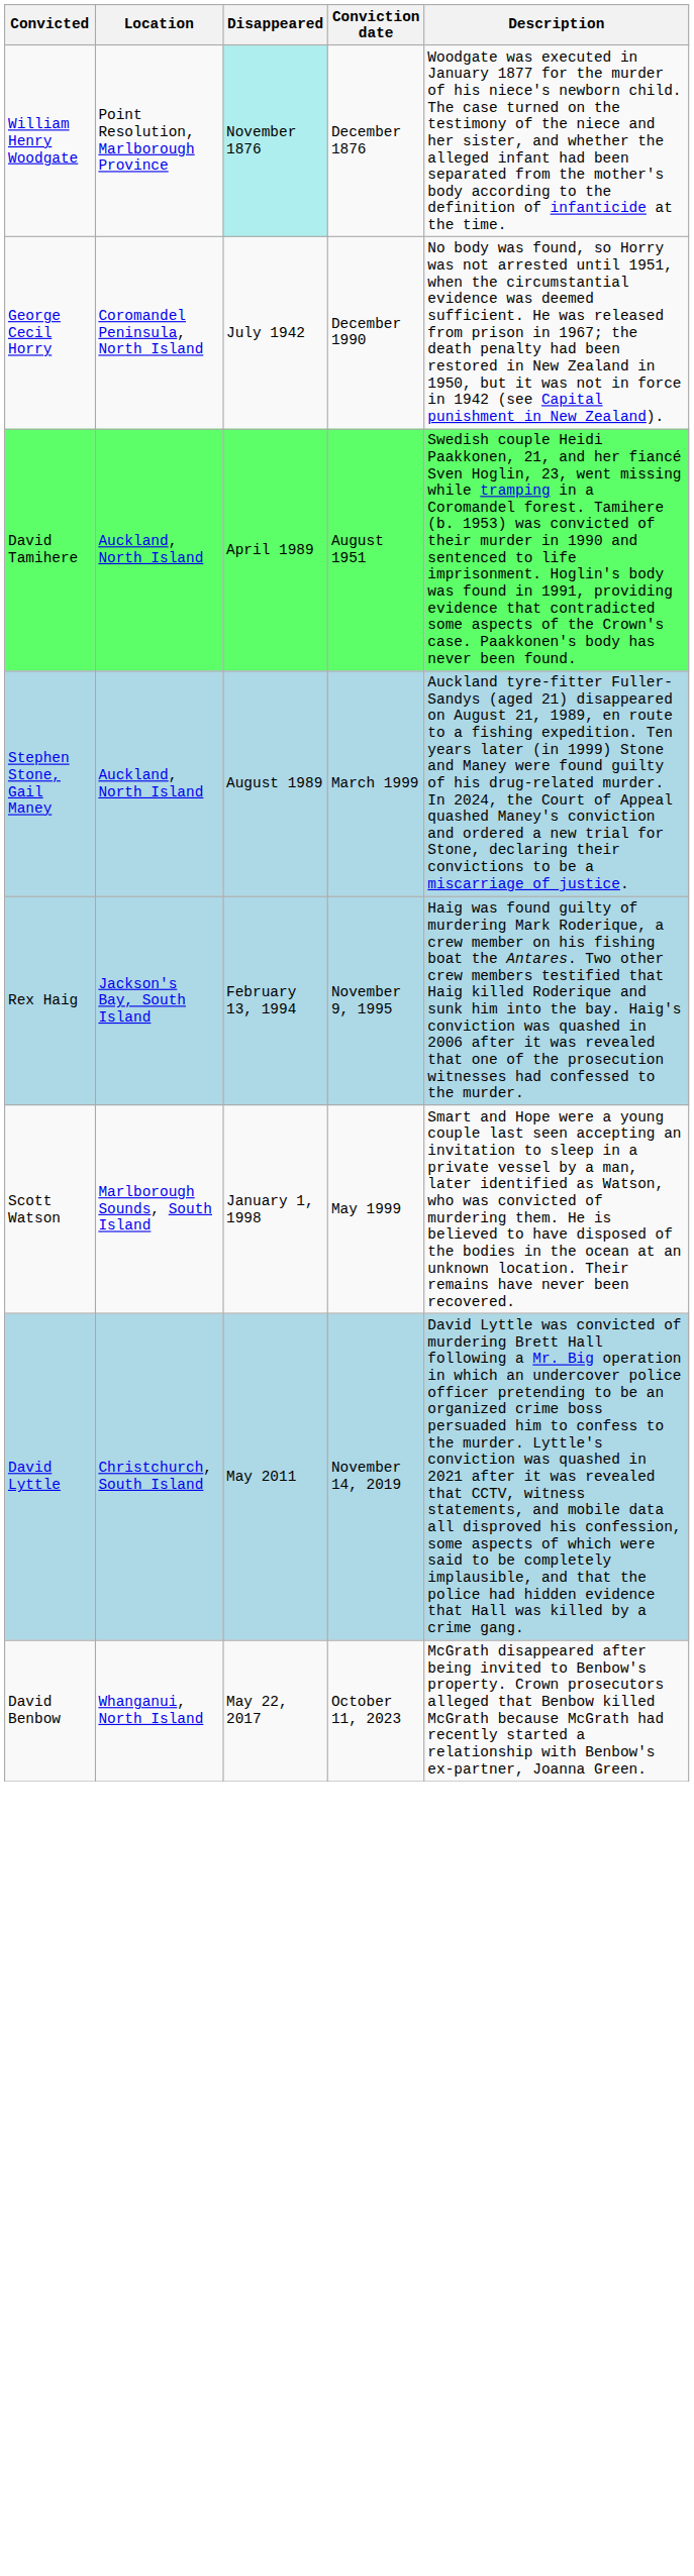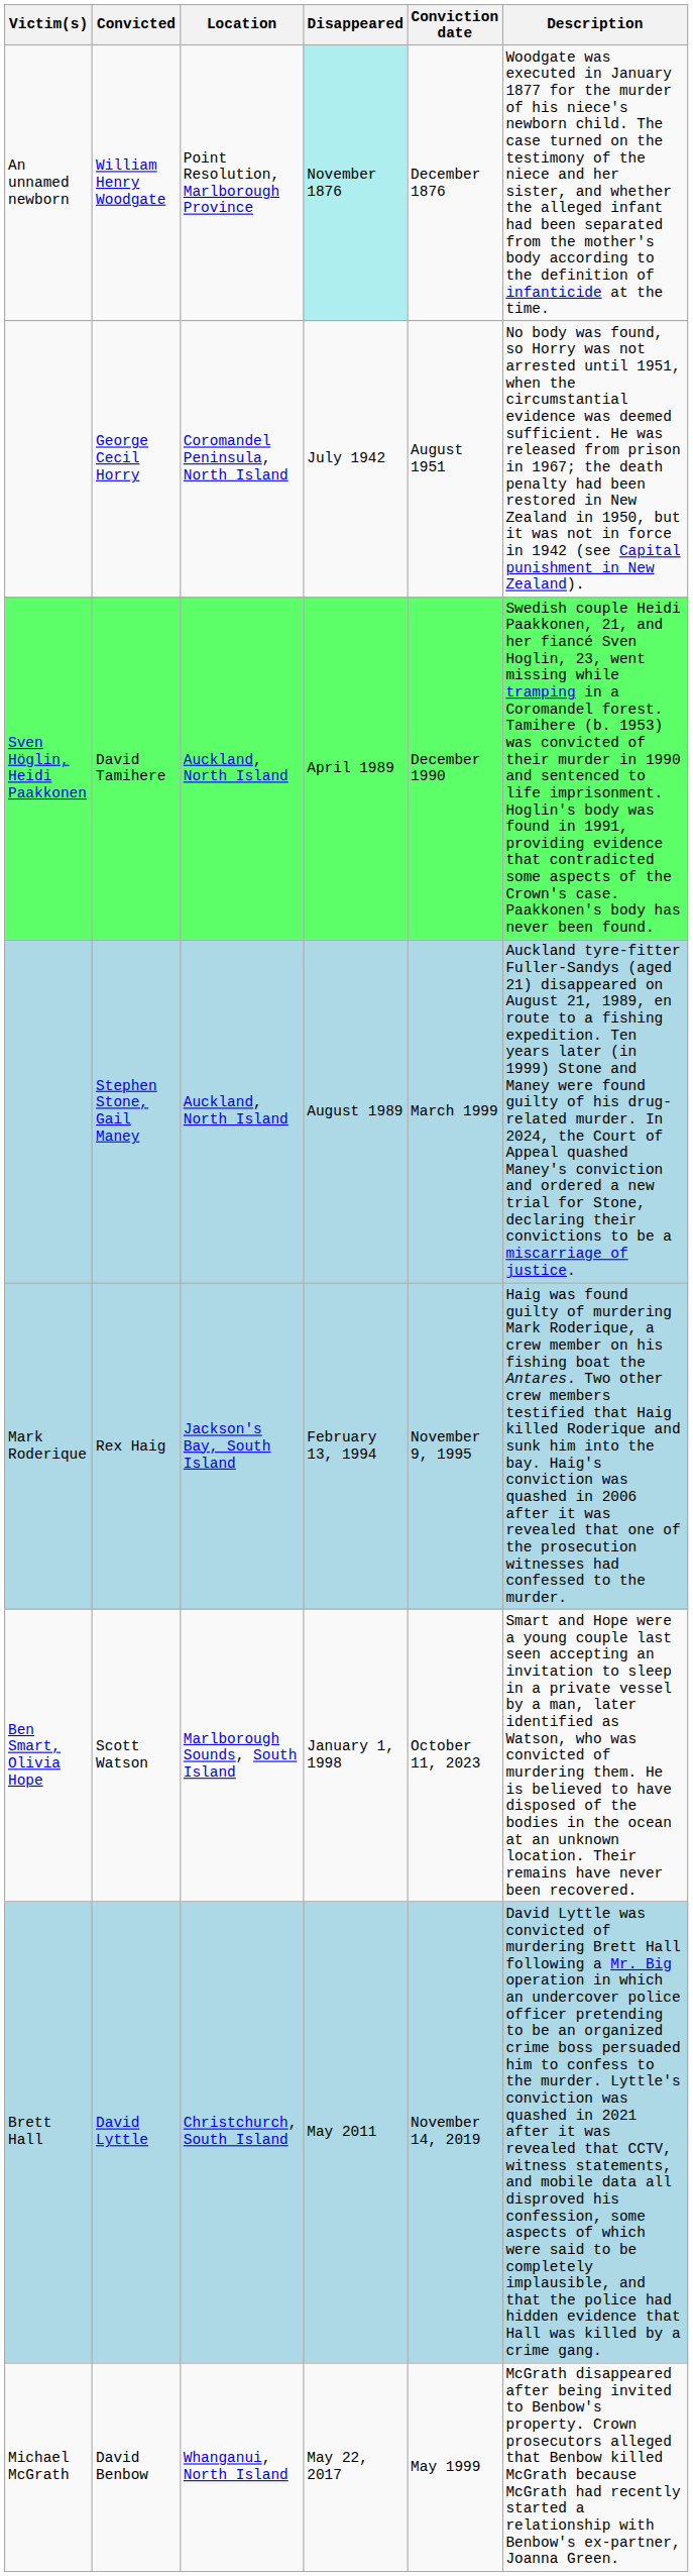 <table class="wikitable sortable">
 <tr>
+<th scope="col">Victim(s)</th>
 <th scope="col">Convicted</th>
 <th scope="col">Location</th>
 <th scope="col">Disappeared</th>
 <th scope="col">Conviction date</th>
 <th scope="col">Description</th>
 </tr>
 <tr>
+<td>An unnamed newborn</td>
 <td><a href='#'>William Henry Woodgate</a></td>
 <td>Point Resolution, <a href='#'>Marlborough Province</a></td>
 <td style="background: paleturquoise;">November 1876</td>
 <td>December 1876</td>
 <td>Woodgate was executed in January 1877 for the murder of his niece's newborn child. The case turned on the testimony of the niece and her sister, and whether the alleged infant had been separated from the mother's body according to the definition of <a href='#'>infanticide</a> at the time.</td>
 </tr>
 <tr>
+<td></td>
 <td><a href='#'>George Cecil Horry</a></td>
 <td><a href='#'>Coromandel Peninsula</a>, <a href='#'>North Island</a></td>
 <td>July 1942</td>
-<td>December 1990</td>
+<td>August 1951</td>
 <td>No body was found, so Horry was not arrested until 1951, when the circumstantial evidence was deemed sufficient. He was released from prison in 1967; the death penalty had been restored in New Zealand in 1950, but it was not in force in 1942 (see <a href='#'>Capital punishment in New Zealand</a>).</td>
 </tr>
 <tr style="background:#5CFF67;">
+<td><a href='#'>Sven Höglin, Heidi Paakkonen</a></td>
 <td>David Tamihere</td>
 <td><a href='#'>Auckland</a>, <a href='#'>North Island</a></td>
 <td>April 1989</td>
-<td>August 1951</td>
+<td>December 1990</td>
 <td>Swedish couple Heidi Paakkonen, 21, and her fiancé Sven Hoglin, 23, went missing while <a href='#'>tramping</a> in a Coromandel forest. Tamihere (b. 1953) was convicted of their murder in 1990 and sentenced to life imprisonment. Hoglin's body was found in 1991, providing evidence that contradicted some aspects of the Crown's case. Paakkonen's body has never been found.</td>
 </tr>
 <tr style="background:lightblue;">
+<td></td>
 <td><a href='#'>Stephen Stone, Gail Maney</a></td>
 <td><a href='#'>Auckland</a>, <a href='#'>North Island</a></td>
 <td>August 1989</td>
 <td>March 1999</td>
 <td>Auckland tyre-fitter Fuller-Sandys (aged 21) disappeared on August 21, 1989, en route to a fishing expedition. Ten years later (in 1999) Stone and Maney were found guilty of his drug-related murder. In 2024, the Court of Appeal quashed Maney's conviction and ordered a new trial for Stone, declaring their convictions to be a <a href='#'>miscarriage of justice</a>.</td>
 </tr>
 <tr style="background:lightblue;">
+<td>Mark Roderique</td>
 <td>Rex Haig</td>
 <td><a href='#'>Jackson's Bay, South Island</a></td>
 <td>February 13, 1994</td>
 <td>November 9, 1995</td>
 <td>Haig was found guilty of murdering Mark Roderique, a crew member on his fishing boat the <em>Antares</em>. Two other crew members testified that Haig killed Roderique and sunk him into the bay. Haig's conviction was quashed in 2006 after it was revealed that one of the prosecution witnesses had confessed to the murder.</td>
 </tr>
 <tr>
+<td><a href='#'>Ben Smart, Olivia Hope</a></td>
 <td>Scott Watson</td>
 <td><a href='#'>Marlborough Sounds</a>, <a href='#'>South Island</a></td>
 <td>January 1, 1998</td>
-<td>May 1999</td>
+<td>October 11, 2023</td>
 <td>Smart and Hope were a young couple last seen accepting an invitation to sleep in a private vessel by a man, later identified as Watson, who was convicted of murdering them. He is believed to have disposed of the bodies in the ocean at an unknown location. Their remains have never been recovered.</td>
 </tr>
 <tr style="background:lightblue;">
+<td>Brett Hall</td>
 <td><a href='#'>David Lyttle</a></td>
 <td><a href='#'>Christchurch</a>, <a href='#'>South Island</a></td>
 <td>May 2011</td>
 <td>November 14, 2019</td>
 <td>David Lyttle was convicted of murdering Brett Hall following a <a href='#'>Mr. Big</a> operation in which an undercover police officer pretending to be an organized crime boss persuaded him to confess to the murder. Lyttle's conviction was quashed in 2021 after it was revealed that CCTV, witness statements, and mobile data all disproved his confession, some aspects of which were said to be completely implausible, and that the police had hidden evidence that Hall was killed by a crime gang.</td>
 </tr>
 <tr>
+<td>Michael McGrath</td>
 <td>David Benbow</td>
 <td><a href='#'>Whanganui</a>, <a href='#'>North Island</a></td>
 <td>May 22, 2017</td>
-<td>October 11, 2023</td>
+<td>May 1999</td>
 <td>McGrath disappeared after being invited to Benbow's property.  Crown prosecutors alleged that Benbow killed McGrath because McGrath had recently started a relationship with Benbow's ex-partner, Joanna Green.</td>
 </tr>
 </table>
